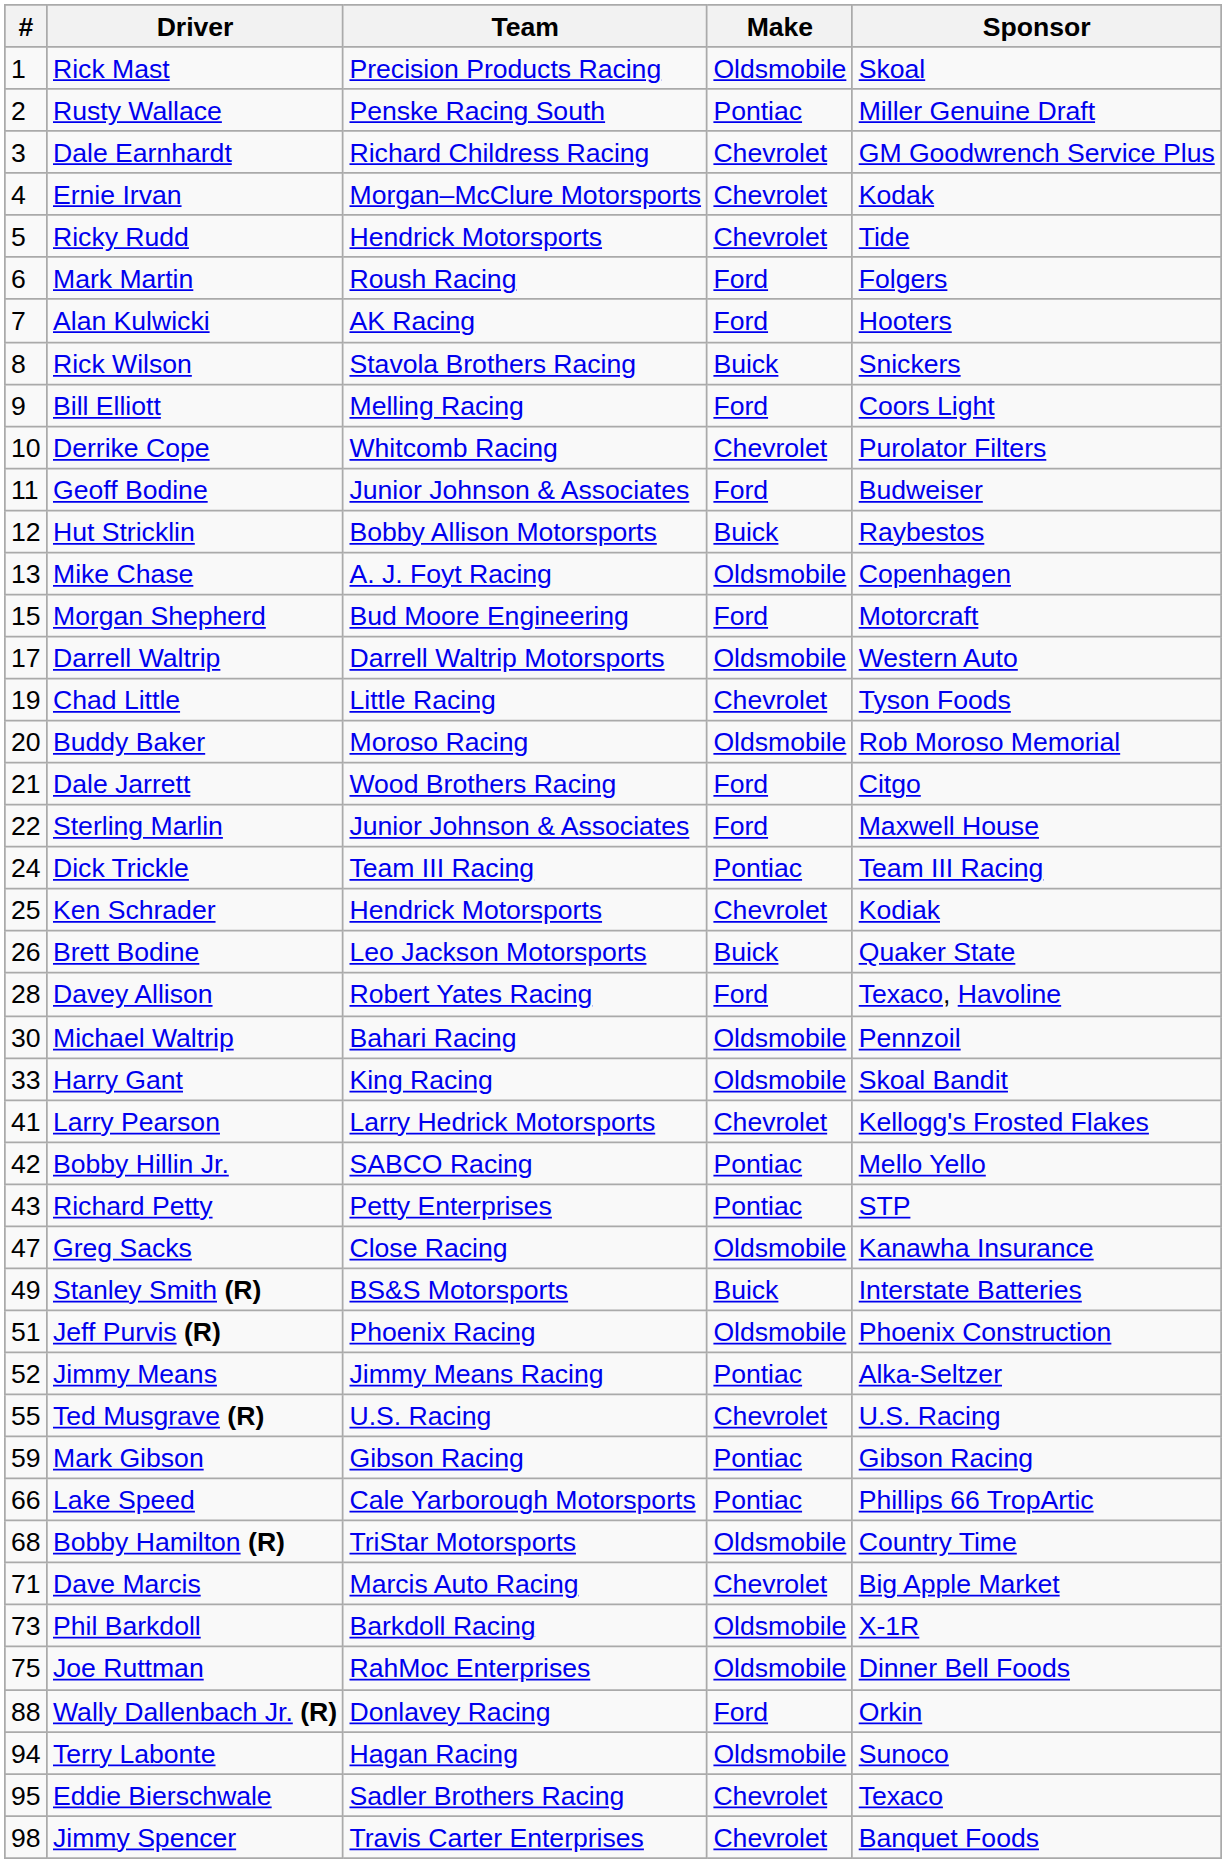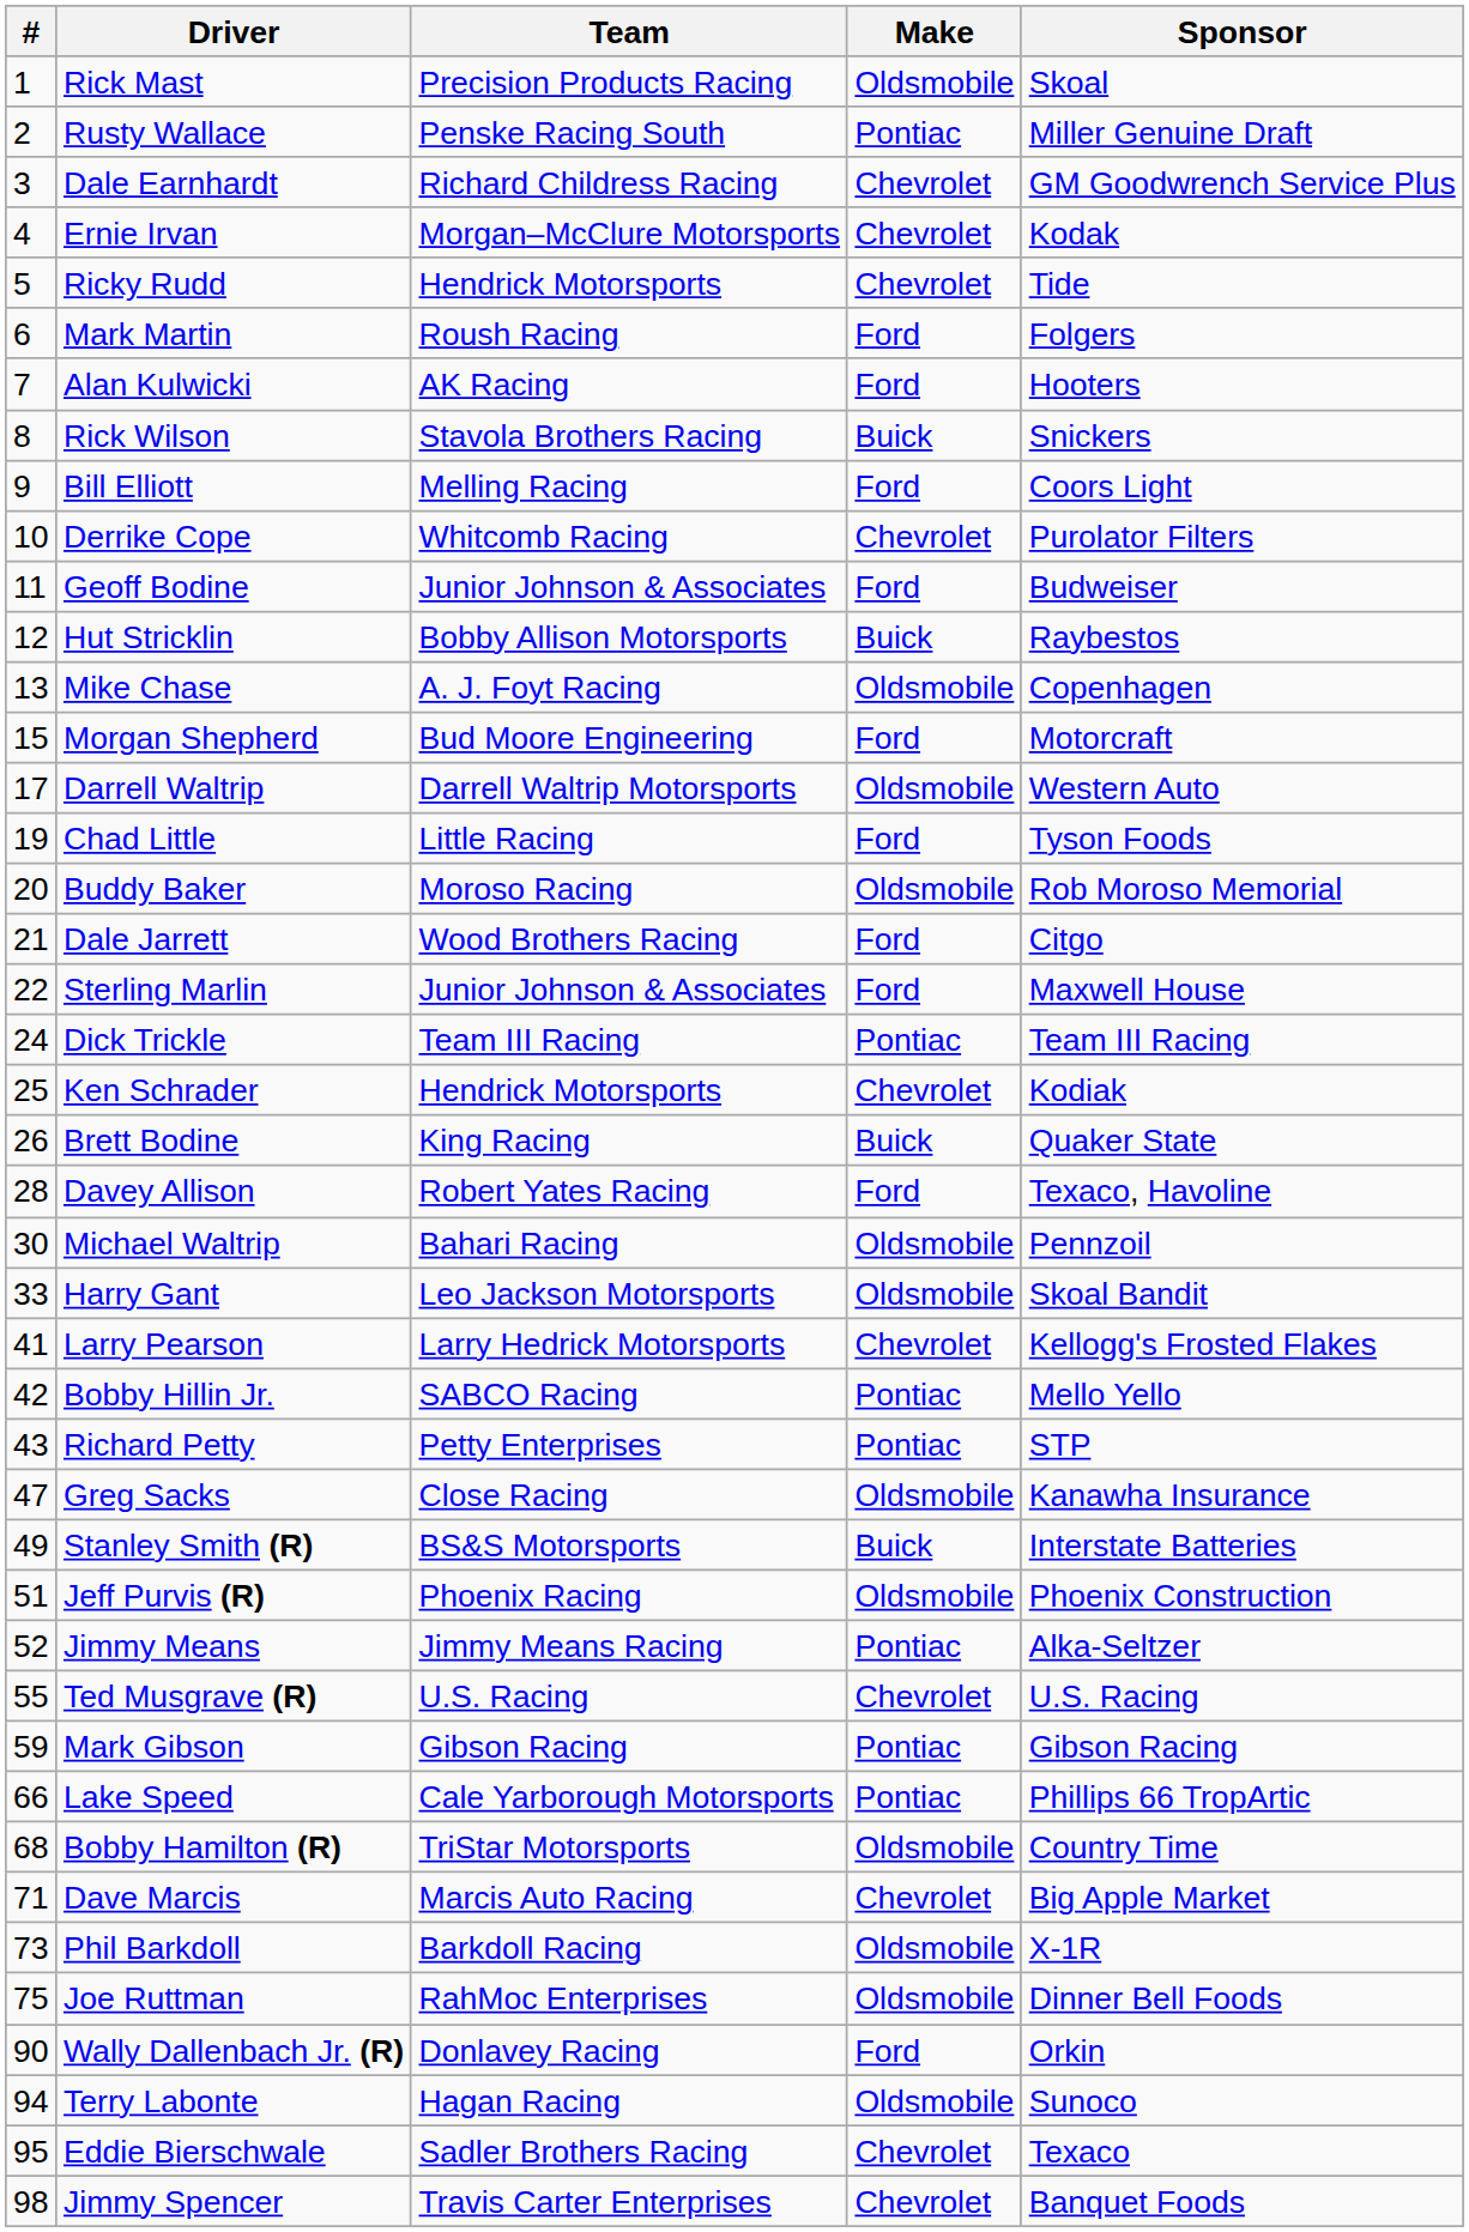 <table class="wikitable" style="font-size:95%">
 <tr>
 <th>#</th>
 <th>Driver</th>
 <th>Team</th>
 <th>Make</th>
 <th>Sponsor</th>
 </tr>
 <tr>
 <td>1</td>
 <td><a href='#'>Rick Mast</a></td>
 <td><a href='#'>Precision Products Racing</a></td>
 <td><a href='#'>Oldsmobile</a></td>
 <td><a href='#'>Skoal</a></td>
 </tr>
 <tr>
 <td>2</td>
 <td><a href='#'>Rusty Wallace</a></td>
 <td><a href='#'>Penske Racing South</a></td>
 <td><a href='#'>Pontiac</a></td>
 <td><a href='#'>Miller Genuine Draft</a></td>
 </tr>
 <tr>
 <td>3</td>
 <td><a href='#'>Dale Earnhardt</a></td>
 <td><a href='#'>Richard Childress Racing</a></td>
 <td><a href='#'>Chevrolet</a></td>
 <td><a href='#'>GM Goodwrench Service Plus</a></td>
 </tr>
 <tr>
 <td>4</td>
 <td><a href='#'>Ernie Irvan</a></td>
 <td><a href='#'>Morgan–McClure Motorsports</a></td>
 <td><a href='#'>Chevrolet</a></td>
 <td><a href='#'>Kodak</a></td>
 </tr>
 <tr>
 <td>5</td>
 <td><a href='#'>Ricky Rudd</a></td>
 <td><a href='#'>Hendrick Motorsports</a></td>
 <td><a href='#'>Chevrolet</a></td>
 <td><a href='#'>Tide</a></td>
 </tr>
 <tr>
 <td>6</td>
 <td><a href='#'>Mark Martin</a></td>
 <td><a href='#'>Roush Racing</a></td>
 <td><a href='#'>Ford</a></td>
 <td><a href='#'>Folgers</a></td>
 </tr>
 <tr>
 <td>7</td>
 <td><a href='#'>Alan Kulwicki</a></td>
 <td><a href='#'>AK Racing</a></td>
 <td><a href='#'>Ford</a></td>
 <td><a href='#'>Hooters</a></td>
 </tr>
 <tr>
 <td>8</td>
 <td><a href='#'>Rick Wilson</a></td>
 <td><a href='#'>Stavola Brothers Racing</a></td>
 <td><a href='#'>Buick</a></td>
 <td><a href='#'>Snickers</a></td>
 </tr>
 <tr>
 <td>9</td>
 <td><a href='#'>Bill Elliott</a></td>
 <td><a href='#'>Melling Racing</a></td>
 <td><a href='#'>Ford</a></td>
 <td><a href='#'>Coors Light</a></td>
 </tr>
 <tr>
 <td>10</td>
 <td><a href='#'>Derrike Cope</a></td>
 <td><a href='#'>Whitcomb Racing</a></td>
 <td><a href='#'>Chevrolet</a></td>
 <td><a href='#'>Purolator Filters</a></td>
 </tr>
 <tr>
 <td>11</td>
 <td><a href='#'>Geoff Bodine</a></td>
 <td><a href='#'>Junior Johnson & Associates</a></td>
 <td><a href='#'>Ford</a></td>
 <td><a href='#'>Budweiser</a></td>
 </tr>
 <tr>
 <td>12</td>
 <td><a href='#'>Hut Stricklin</a></td>
 <td><a href='#'>Bobby Allison Motorsports</a></td>
 <td><a href='#'>Buick</a></td>
 <td><a href='#'>Raybestos</a></td>
 </tr>
 <tr>
 <td>13</td>
 <td><a href='#'>Mike Chase</a></td>
 <td><a href='#'>A. J. Foyt Racing</a></td>
 <td><a href='#'>Oldsmobile</a></td>
 <td><a href='#'>Copenhagen</a></td>
 </tr>
 <tr>
 <td>15</td>
 <td><a href='#'>Morgan Shepherd</a></td>
 <td><a href='#'>Bud Moore Engineering</a></td>
 <td><a href='#'>Ford</a></td>
 <td><a href='#'>Motorcraft</a></td>
 </tr>
 <tr>
 <td>17</td>
 <td><a href='#'>Darrell Waltrip</a></td>
 <td><a href='#'>Darrell Waltrip Motorsports</a></td>
 <td><a href='#'>Oldsmobile</a></td>
 <td><a href='#'>Western Auto</a></td>
 </tr>
 <tr>
 <td>19</td>
 <td><a href='#'>Chad Little</a></td>
 <td><a href='#'>Little Racing</a></td>
-<td><a href='#'>Chevrolet</a></td>
+<td><a href='#'>Ford</a></td>
 <td><a href='#'>Tyson Foods</a></td>
 </tr>
 <tr>
 <td>20</td>
 <td><a href='#'>Buddy Baker</a></td>
 <td><a href='#'>Moroso Racing</a></td>
 <td><a href='#'>Oldsmobile</a></td>
 <td><a href='#'>Rob Moroso Memorial</a></td>
 </tr>
 <tr>
 <td>21</td>
 <td><a href='#'>Dale Jarrett</a></td>
 <td><a href='#'>Wood Brothers Racing</a></td>
 <td><a href='#'>Ford</a></td>
 <td><a href='#'>Citgo</a></td>
 </tr>
 <tr>
 <td>22</td>
 <td><a href='#'>Sterling Marlin</a></td>
 <td><a href='#'>Junior Johnson & Associates</a></td>
 <td><a href='#'>Ford</a></td>
 <td><a href='#'>Maxwell House</a></td>
 </tr>
 <tr>
 <td>24</td>
 <td><a href='#'>Dick Trickle</a></td>
 <td><a href='#'>Team III Racing</a></td>
 <td><a href='#'>Pontiac</a></td>
 <td><a href='#'>Team III Racing</a></td>
 </tr>
 <tr>
 <td>25</td>
 <td><a href='#'>Ken Schrader</a></td>
 <td><a href='#'>Hendrick Motorsports</a></td>
 <td><a href='#'>Chevrolet</a></td>
 <td><a href='#'>Kodiak</a></td>
 </tr>
 <tr>
 <td>26</td>
 <td><a href='#'>Brett Bodine</a></td>
-<td><a href='#'>Leo Jackson Motorsports</a></td>
+<td><a href='#'>King Racing</a></td>
 <td><a href='#'>Buick</a></td>
 <td><a href='#'>Quaker State</a></td>
 </tr>
 <tr>
 <td>28</td>
 <td><a href='#'>Davey Allison</a></td>
 <td><a href='#'>Robert Yates Racing</a></td>
 <td><a href='#'>Ford</a></td>
 <td><a href='#'>Texaco</a>, <a href='#'>Havoline</a></td>
 </tr>
 <tr>
 <td>30</td>
 <td><a href='#'>Michael Waltrip</a></td>
 <td><a href='#'>Bahari Racing</a></td>
 <td><a href='#'>Oldsmobile</a></td>
 <td><a href='#'>Pennzoil</a></td>
 </tr>
 <tr>
 <td>33</td>
 <td><a href='#'>Harry Gant</a></td>
-<td><a href='#'>King Racing</a></td>
+<td><a href='#'>Leo Jackson Motorsports</a></td>
 <td><a href='#'>Oldsmobile</a></td>
 <td><a href='#'>Skoal Bandit</a></td>
 </tr>
 <tr>
 <td>41</td>
 <td><a href='#'>Larry Pearson</a></td>
 <td><a href='#'>Larry Hedrick Motorsports</a></td>
 <td><a href='#'>Chevrolet</a></td>
 <td><a href='#'>Kellogg's Frosted Flakes</a></td>
 </tr>
 <tr>
 <td>42</td>
 <td><a href='#'>Bobby Hillin Jr.</a></td>
 <td><a href='#'>SABCO Racing</a></td>
 <td><a href='#'>Pontiac</a></td>
 <td><a href='#'>Mello Yello</a></td>
 </tr>
 <tr>
 <td>43</td>
 <td><a href='#'>Richard Petty</a></td>
 <td><a href='#'>Petty Enterprises</a></td>
 <td><a href='#'>Pontiac</a></td>
 <td><a href='#'>STP</a></td>
 </tr>
 <tr>
 <td>47</td>
 <td><a href='#'>Greg Sacks</a></td>
 <td><a href='#'>Close Racing</a></td>
 <td><a href='#'>Oldsmobile</a></td>
 <td><a href='#'>Kanawha Insurance</a></td>
 </tr>
 <tr>
 <td>49</td>
 <td><a href='#'>Stanley Smith</a> <strong>(R)</strong></td>
 <td><a href='#'>BS&S Motorsports</a></td>
 <td><a href='#'>Buick</a></td>
 <td><a href='#'>Interstate Batteries</a></td>
 </tr>
 <tr>
 <td>51</td>
 <td><a href='#'>Jeff Purvis</a> <strong>(R)</strong></td>
 <td><a href='#'>Phoenix Racing</a></td>
 <td><a href='#'>Oldsmobile</a></td>
 <td><a href='#'>Phoenix Construction</a></td>
 </tr>
 <tr>
 <td>52</td>
 <td><a href='#'>Jimmy Means</a></td>
 <td><a href='#'>Jimmy Means Racing</a></td>
 <td><a href='#'>Pontiac</a></td>
 <td><a href='#'>Alka-Seltzer</a></td>
 </tr>
 <tr>
 <td>55</td>
 <td><a href='#'>Ted Musgrave</a> <strong>(R)</strong></td>
 <td><a href='#'>U.S. Racing</a></td>
 <td><a href='#'>Chevrolet</a></td>
 <td><a href='#'>U.S. Racing</a></td>
 </tr>
 <tr>
 <td>59</td>
 <td><a href='#'>Mark Gibson</a></td>
 <td><a href='#'>Gibson Racing</a></td>
 <td><a href='#'>Pontiac</a></td>
 <td><a href='#'>Gibson Racing</a></td>
 </tr>
 <tr>
 <td>66</td>
 <td><a href='#'>Lake Speed</a></td>
 <td><a href='#'>Cale Yarborough Motorsports</a></td>
 <td><a href='#'>Pontiac</a></td>
 <td><a href='#'>Phillips 66 TropArtic</a></td>
 </tr>
 <tr>
 <td>68</td>
 <td><a href='#'>Bobby Hamilton</a> <strong>(R)</strong></td>
 <td><a href='#'>TriStar Motorsports</a></td>
 <td><a href='#'>Oldsmobile</a></td>
 <td><a href='#'>Country Time</a></td>
 </tr>
 <tr>
 <td>71</td>
 <td><a href='#'>Dave Marcis</a></td>
 <td><a href='#'>Marcis Auto Racing</a></td>
 <td><a href='#'>Chevrolet</a></td>
 <td><a href='#'>Big Apple Market</a></td>
 </tr>
 <tr>
 <td>73</td>
 <td><a href='#'>Phil Barkdoll</a></td>
 <td><a href='#'>Barkdoll Racing</a></td>
 <td><a href='#'>Oldsmobile</a></td>
 <td><a href='#'>X-1R</a></td>
 </tr>
 <tr>
 <td>75</td>
 <td><a href='#'>Joe Ruttman</a></td>
 <td><a href='#'>RahMoc Enterprises</a></td>
 <td><a href='#'>Oldsmobile</a></td>
 <td><a href='#'>Dinner Bell Foods</a></td>
 </tr>
 <tr>
-<td>88</td>
+<td>90</td>
 <td><a href='#'>Wally Dallenbach Jr.</a> <strong>(R)</strong></td>
 <td><a href='#'>Donlavey Racing</a></td>
 <td><a href='#'>Ford</a></td>
 <td><a href='#'>Orkin</a></td>
 </tr>
 <tr>
 <td>94</td>
 <td><a href='#'>Terry Labonte</a></td>
 <td><a href='#'>Hagan Racing</a></td>
 <td><a href='#'>Oldsmobile</a></td>
 <td><a href='#'>Sunoco</a></td>
 </tr>
 <tr>
 <td>95</td>
 <td><a href='#'>Eddie Bierschwale</a></td>
 <td><a href='#'>Sadler Brothers Racing</a></td>
 <td><a href='#'>Chevrolet</a></td>
 <td><a href='#'>Texaco</a></td>
 </tr>
 <tr>
 <td>98</td>
 <td><a href='#'>Jimmy Spencer</a></td>
 <td><a href='#'>Travis Carter Enterprises</a></td>
 <td><a href='#'>Chevrolet</a></td>
 <td><a href='#'>Banquet Foods</a></td>
 </tr>
 </table>
